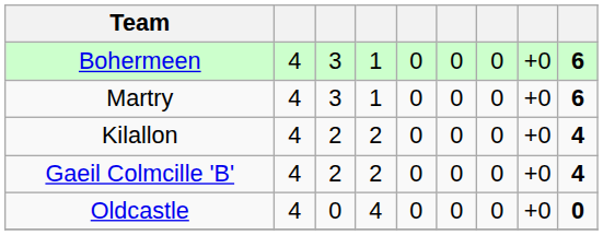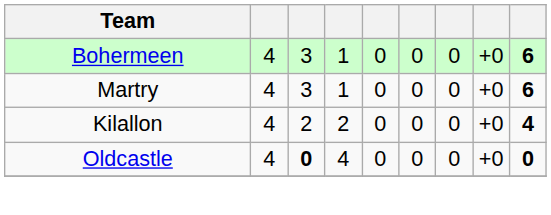 <table class="wikitable" style="text-align:center">
 <tr>
 <th width="175">Team</th>
 <th width="20"></th>
 <th width="20"></th>
 <th width="20"></th>
 <th width="20"></th>
 <th width="20"></th>
 <th width="20"></th>
 <th width="20"></th>
 <th width="20"></th>
 </tr>
 <tr style="background:#cfc;">
 <td><a href='#'>Bohermeen</a></td>
 <td>4</td>
 <td>3</td>
 <td>1</td>
 <td>0</td>
 <td>0</td>
 <td>0</td>
 <td>+0</td>
 <td><strong>6</strong></td>
 </tr>
 <tr>
 <td>Martry</td>
 <td>4</td>
 <td>3</td>
 <td>1</td>
 <td>0</td>
 <td>0</td>
 <td>0</td>
 <td>+0</td>
 <td><strong>6</strong></td>
 </tr>
 <tr>
 <td>Kilallon</td>
 <td>4</td>
 <td>2</td>
 <td>2</td>
 <td>0</td>
 <td>0</td>
 <td>0</td>
 <td>+0</td>
 <td><strong>4</strong></td>
 </tr>
 <tr>
-<td><a href='#'>Gaeil Colmcille 'B'</a></td>
-<td>4</td>
-<td>2</td>
-<td>2</td>
-<td>0</td>
-<td>0</td>
-<td>0</td>
-<td>+0</td>
-<td><strong>4</strong></td>
-</tr>
-<tr>
 <td><a href='#'>Oldcastle</a></td>
 <td>4</td>
-<td>0</td>
+<td><strong>0</strong></td>
 <td>4</td>
 <td>0</td>
 <td>0</td>
 <td>0</td>
 <td>+0</td>
 <td><strong>0</strong></td>
 </tr>
 <tr>
 </tr>
 </table>
